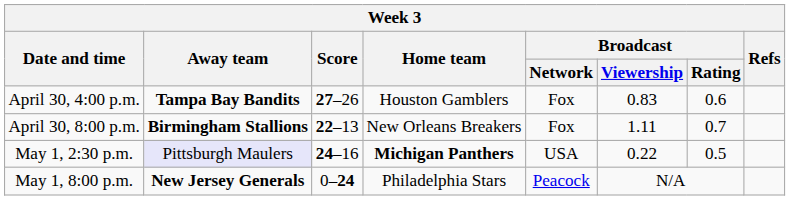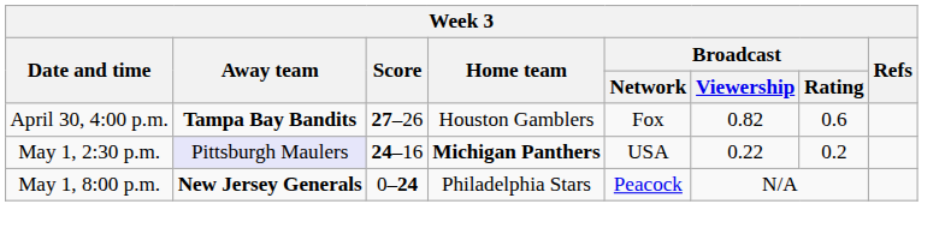 <table class="wikitable" style="text-align:center;">
 <tr>
 <th colspan="8">Week 3</th>
 </tr>
 <tr>
 <th rowspan="2">Date and time</th>
 <th rowspan="2">Away team</th>
 <th rowspan="2">Score</th>
 <th rowspan="2">Home team</th>
 <th colspan="3">Broadcast</th>
 <th rowspan="2">Refs</th>
 </tr>
 <tr>
 <th>Network</th>
 <th><a href='#'>Viewership</a><br></th>
 <th>Rating<br></th>
 </tr>
 <tr>
 <td>April 30, 4:00 p.m.</td>
 <td><strong>Tampa Bay Bandits</strong></td>
 <td><strong>27</strong>–26</td>
 <td>Houston Gamblers</td>
 <td>Fox</td>
-<td>0.83</td>
+<td>0.82</td>
 <td>0.6</td>
-<td></td>
-</tr>
-<tr>
-<td>April 30, 8:00 p.m.</td>
-<td><strong>Birmingham Stallions</strong></td>
-<td><strong>22</strong>–13</td>
-<td>New Orleans Breakers</td>
-<td>Fox</td>
-<td>1.11</td>
-<td>0.7</td>
 <td></td>
 </tr>
 <tr>
 <td>May 1, 2:30 p.m.</td>
 <td style="background: lavender;">Pittsburgh Maulers</td>
 <td><strong>24</strong>–16</td>
 <td><strong>Michigan Panthers</strong></td>
 <td>USA</td>
 <td>0.22</td>
-<td>0.5</td>
+<td>0.2</td>
 <td></td>
 </tr>
 <tr>
 <td>May 1, 8:00 p.m.</td>
 <td><strong>New Jersey Generals</strong></td>
 <td>0–<strong>24</strong></td>
 <td>Philadelphia Stars</td>
 <td><a href='#'>Peacock</a></td>
 <td colspan="2">N/A</td>
 <td></td>
 </tr>
 </table>
